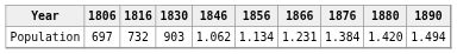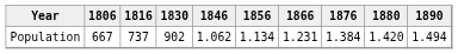 <table align="center" rules="all" cellspacing="0" cellpadding="4" style="border: 1px solid #999; border-right: 2px solid #999; border-bottom:2px solid #999">
 <tr style="background: #efefef">
 <th>Year</th>
 <th>1806</th>
 <th>1816</th>
 <th>1830</th>
 <th>1846</th>
 <th>1856</th>
 <th>1866</th>
 <th>1876</th>
 <th>1880</th>
 <th>1890</th>
 </tr>
 <tr>
 <td>Population</td>
-<td align="center">697</td>
-<td align=center>732</td>
-<td align=center>903</td>
+<td align="center">667</td>
+<td align=center>737</td>
+<td align=center>902</td>
 <td align=center>1.062</td>
 <td align=center>1.134</td>
 <td align=center>1.231</td>
 <td align=center>1.384</td>
 <td align=center>1.420</td>
 <td align=center>1.494</td>
 </tr>
 </table>
